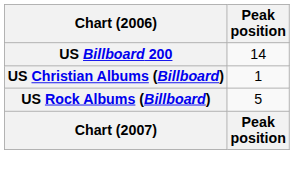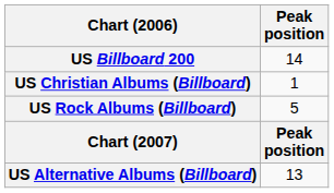 <table class="wikitable sortable plainrowheaders">
 <tr>
 <th scope="col">Chart (2006)</th>
 <th scope="col">Peak<br>position</th>
 </tr>
 <tr>
 <th scope="row">US <a href='#'><em>Billboard</em> 200</a></th>
 <td style="text-align:center;">14</td>
 </tr>
 <tr>
 <th scope="row">US <a href='#'>Christian Albums</a> (<em><a href='#'>Billboard</a></em>)</th>
 <td style="text-align:center;">1</td>
 </tr>
 <tr>
 <th scope="row">US <a href='#'>Rock Albums</a> (<em><a href='#'>Billboard</a></em>)</th>
 <td style="text-align:center;">5</td>
 </tr>
 <tr>
 <th scope="col">Chart (2007)</th>
 <th scope="col">Peak<br>position</th>
 </tr>
+<tr>
+<th scope="row">US  <a href='#'>Alternative Albums</a> (<em><a href='#'>Billboard</a></em>)</th>
+<td style="text-align:center;">13</td>
+</tr>
 </table>
